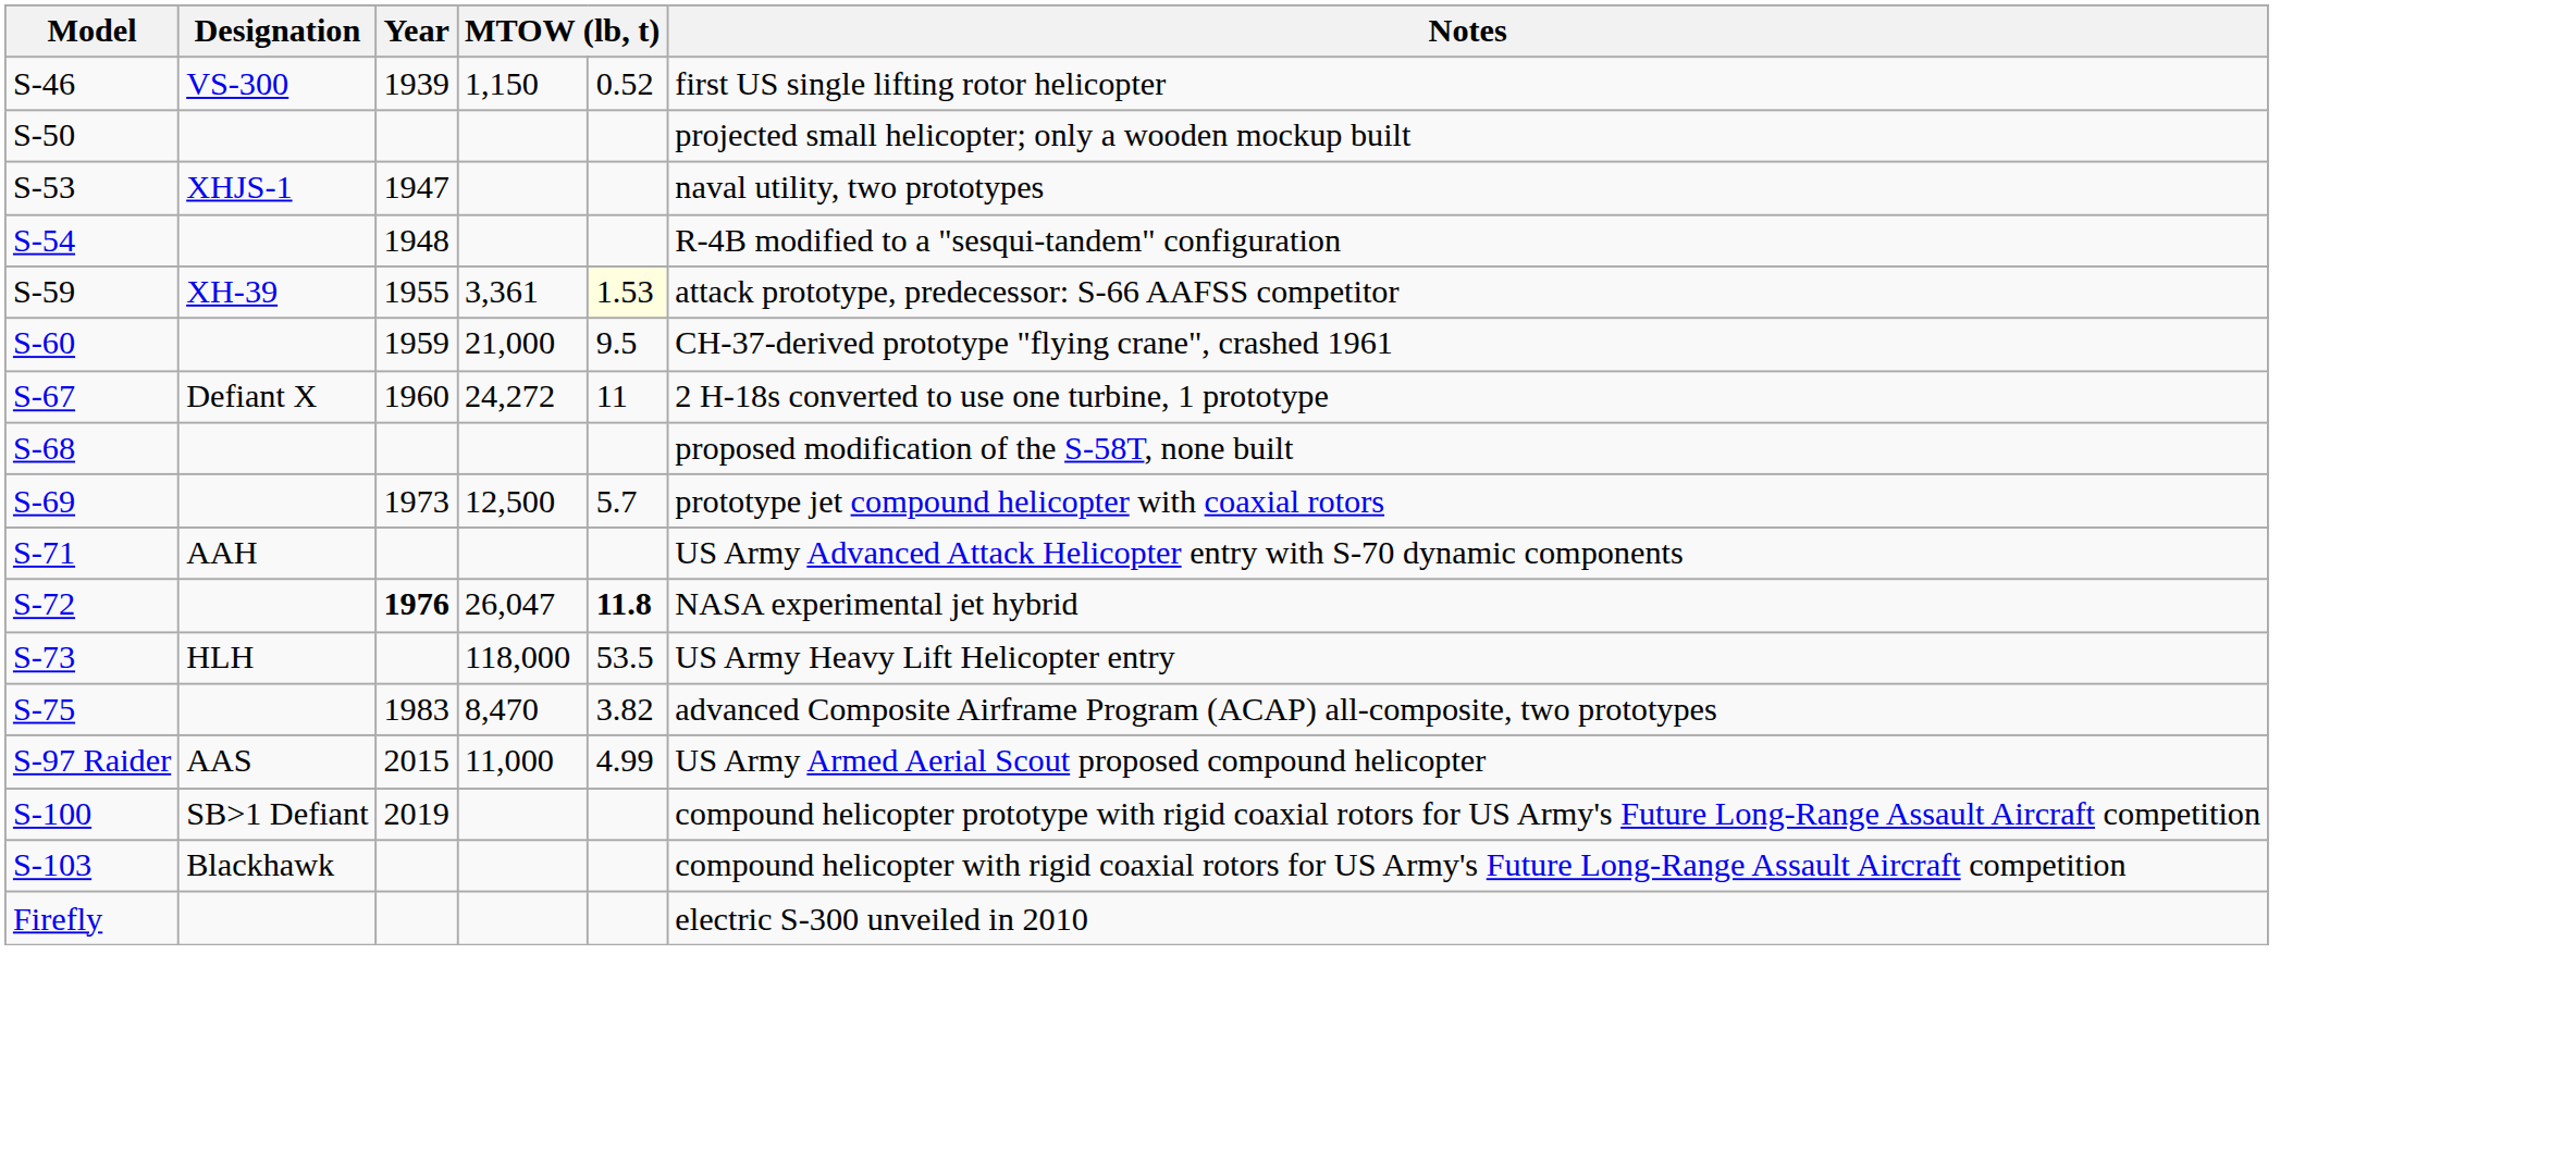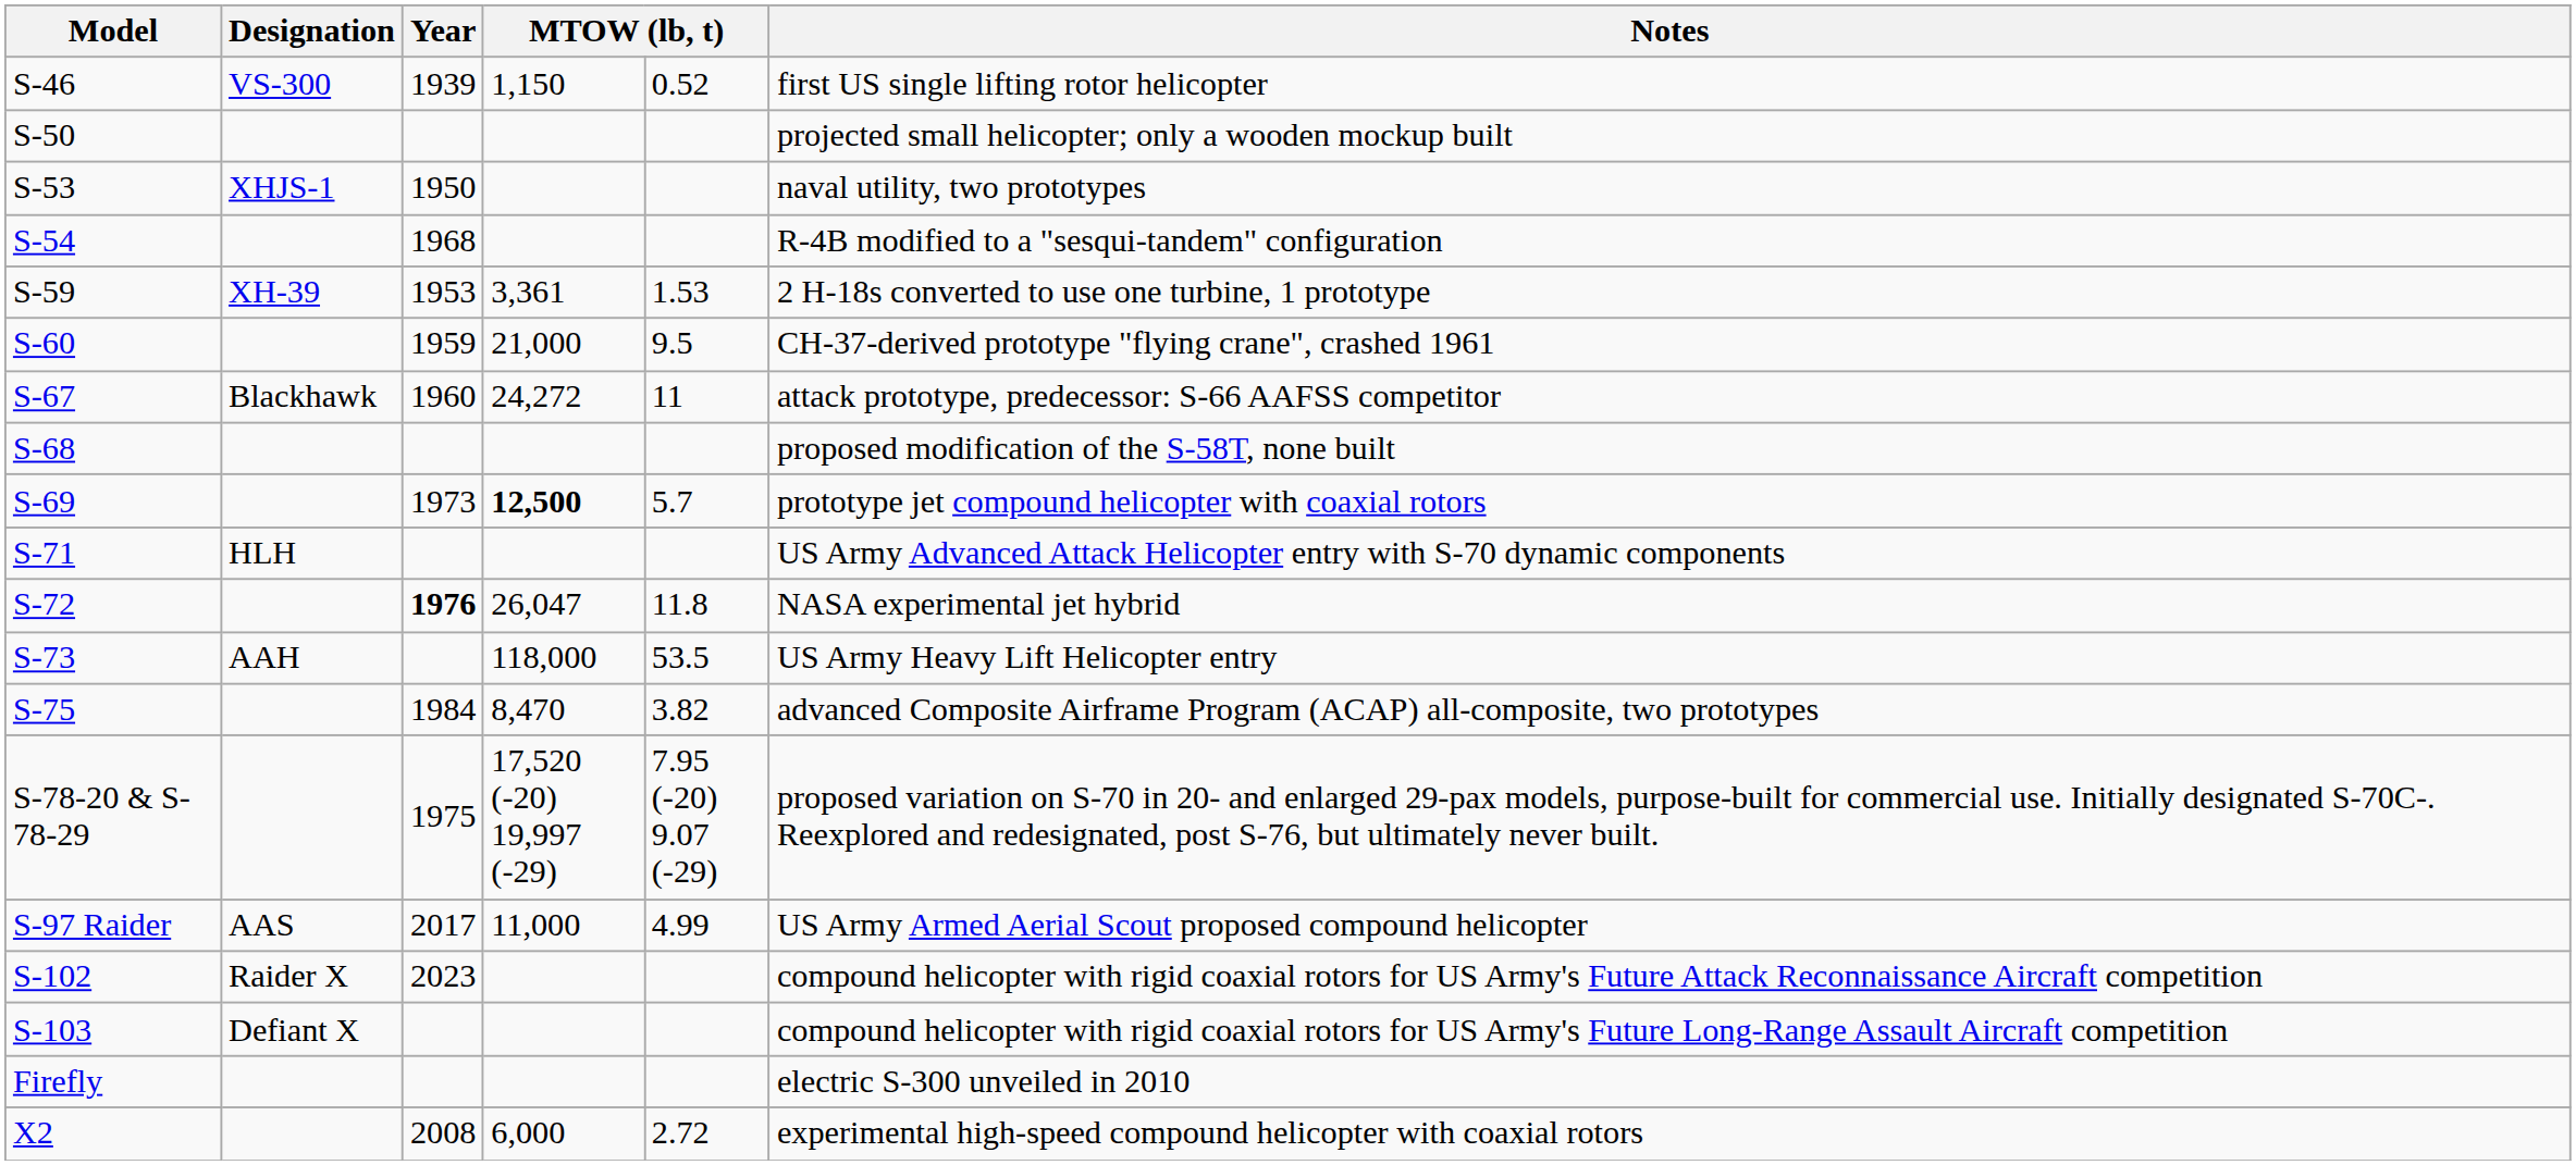 <table class="wikitable sortable">
 <tr>
 <th>Model</th>
 <th>Designation</th>
 <th>Year</th>
 <th colspan= 2 data-sort-type="number">MTOW (lb, t)</th>
 <th>Notes</th>
 </tr>
 <tr>
 <td>S-46</td>
 <td><a href='#'>VS-300</a></td>
 <td>1939</td>
 <td>1,150</td>
 <td>0.52</td>
 <td>first US single lifting rotor helicopter</td>
 </tr>
 <tr>
 <td>S-50</td>
 <td></td>
 <td></td>
 <td></td>
 <td></td>
 <td>projected small helicopter; only a wooden mockup built</td>
 </tr>
 <tr>
 <td>S-53</td>
 <td><a href='#'>XHJS-1</a></td>
-<td>1947</td>
+<td>1950</td>
 <td></td>
 <td></td>
 <td>naval utility, two prototypes</td>
 </tr>
 <tr>
 <td><a href='#'>S-54</a></td>
 <td></td>
-<td>1948</td>
+<td>1968</td>
 <td></td>
 <td></td>
 <td>R-4B modified to a "sesqui-tandem" configuration</td>
 </tr>
 <tr>
 <td>S-59</td>
 <td><a href='#'>XH-39</a></td>
-<td>1955</td>
+<td>1953</td>
 <td>3,361</td>
-<td style="background: lightyellow;">1.53</td>
-<td>attack prototype, predecessor: S-66 AAFSS competitor</td>
+<td>1.53</td>
+<td>2 H-18s converted to use one turbine, 1 prototype</td>
 </tr>
 <tr>
 <td><a href='#'>S-60</a></td>
 <td></td>
 <td>1959</td>
 <td>21,000</td>
 <td>9.5</td>
 <td>CH-37-derived prototype "flying crane", crashed 1961</td>
 </tr>
 <tr>
 <td><a href='#'>S-67</a></td>
-<td>Defiant X</td>
+<td>Blackhawk</td>
 <td>1960</td>
 <td>24,272</td>
 <td>11</td>
-<td>2 H-18s converted to use one turbine, 1 prototype</td>
+<td>attack prototype, predecessor: S-66 AAFSS competitor</td>
 </tr>
 <tr>
 <td><a href='#'>S-68</a></td>
 <td></td>
 <td></td>
 <td></td>
 <td></td>
 <td>proposed modification of the <a href='#'>S-58T</a>, none built</td>
 </tr>
 <tr>
 <td><a href='#'>S-69</a></td>
 <td></td>
 <td>1973</td>
-<td>12,500</td>
+<td><strong>12,500</strong></td>
 <td>5.7</td>
 <td>prototype jet <a href='#'>compound helicopter</a> with <a href='#'>coaxial rotors</a></td>
 </tr>
 <tr>
 <td><a href='#'>S-71</a></td>
-<td>AAH</td>
+<td>HLH</td>
 <td></td>
 <td></td>
 <td></td>
 <td>US Army <a href='#'>Advanced Attack Helicopter</a> entry with S-70 dynamic components</td>
 </tr>
 <tr>
 <td><a href='#'>S-72</a></td>
 <td></td>
 <td><strong>1976</strong></td>
 <td>26,047</td>
-<td><strong>11.8</strong></td>
+<td>11.8</td>
 <td>NASA experimental jet hybrid</td>
 </tr>
 <tr>
 <td><a href='#'>S-73</a></td>
-<td>HLH</td>
+<td>AAH</td>
 <td></td>
 <td>118,000</td>
 <td>53.5</td>
 <td>US Army Heavy Lift Helicopter entry</td>
 </tr>
 <tr>
 <td><a href='#'>S-75</a></td>
 <td></td>
-<td>1983</td>
+<td>1984</td>
 <td>8,470</td>
 <td>3.82</td>
 <td>advanced Composite Airframe Program (ACAP) all-composite, two prototypes</td>
 </tr>
 <tr>
+<td>S-78-20 & S-78-29</td>
+<td></td>
+<td>1975</td>
+<td>17,520 (-20)<br>19,997 (-29)</td>
+<td>7.95 (-20)<br>9.07 (-29)</td>
+<td>proposed variation on S-70 in 20- and enlarged 29-pax models, purpose-built for commercial use. Initially designated S-70C-. Reexplored and redesignated, post S-76, but ultimately never built.</td>
+</tr>
+<tr>
 <td><a href='#'>S-97 Raider</a></td>
 <td>AAS</td>
-<td>2015</td>
+<td>2017</td>
 <td>11,000</td>
 <td>4.99</td>
 <td>US Army <a href='#'>Armed Aerial Scout</a> proposed compound helicopter</td>
 </tr>
 <tr>
-<td><a href='#'>S-100</a></td>
-<td>SB>1 Defiant</td>
-<td>2019</td>
+<td><a href='#'>S-102</a></td>
+<td>Raider X</td>
+<td>2023</td>
 <td></td>
 <td></td>
-<td>compound helicopter prototype with rigid coaxial rotors for US Army's <a href='#'>Future Long-Range Assault Aircraft</a> competition</td>
+<td>compound helicopter with rigid coaxial rotors for US Army's <a href='#'>Future Attack Reconnaissance Aircraft</a> competition</td>
 </tr>
 <tr>
 <td><a href='#'>S-103</a></td>
-<td>Blackhawk</td>
+<td>Defiant X</td>
 <td></td>
 <td></td>
 <td></td>
 <td>compound helicopter with rigid coaxial rotors for US Army's <a href='#'>Future Long-Range Assault Aircraft</a> competition</td>
 </tr>
 <tr>
 <td><a href='#'>Firefly</a></td>
 <td></td>
 <td></td>
 <td></td>
 <td></td>
 <td>electric S-300 unveiled in 2010</td>
 </tr>
+<tr>
+<td><a href='#'>X2</a></td>
+<td></td>
+<td>2008</td>
+<td>6,000</td>
+<td>2.72</td>
+<td>experimental high-speed compound helicopter with coaxial rotors</td>
+</tr>
 </table>
